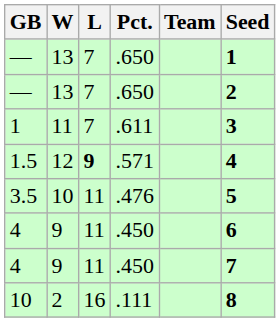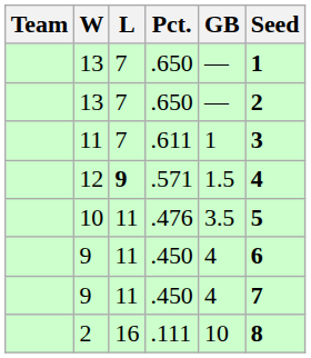 <table class=wikitable>
 <tr>
-<th>GB</th>
+<th>Team</th>
 <th>W</th>
 <th>L</th>
 <th>Pct.</th>
-<th>Team</th>
+<th>GB</th>
 <th>Seed</th>
 </tr>
 <tr bgcolor=ccffcc>
-<td>—</td>
+<td></td>
 <td>13</td>
 <td>7</td>
 <td>.650</td>
-<td></td>
+<td>—</td>
 <td><strong>1</strong></td>
 </tr>
 <tr bgcolor=ccffcc>
-<td>—</td>
+<td></td>
 <td>13</td>
 <td>7</td>
 <td>.650</td>
-<td></td>
+<td>—</td>
 <td><strong>2</strong></td>
 </tr>
 <tr bgcolor=ccffcc>
-<td>1</td>
+<td></td>
 <td>11</td>
 <td>7</td>
 <td>.611</td>
-<td></td>
+<td>1</td>
 <td><strong>3</strong></td>
 </tr>
 <tr bgcolor=ccffcc>
-<td>1.5</td>
+<td></td>
 <td>12</td>
 <td><strong>9</strong></td>
 <td>.571</td>
-<td></td>
+<td>1.5</td>
 <td><strong>4</strong></td>
 </tr>
 <tr bgcolor=ccffcc>
-<td>3.5</td>
+<td></td>
 <td>10</td>
 <td>11</td>
 <td>.476</td>
-<td></td>
+<td>3.5</td>
 <td><strong>5</strong></td>
 </tr>
 <tr bgcolor=ccffcc>
-<td>4</td>
+<td></td>
 <td>9</td>
 <td>11</td>
 <td>.450</td>
-<td></td>
+<td>4</td>
 <td><strong>6</strong></td>
 </tr>
 <tr bgcolor=ccffcc>
-<td>4</td>
+<td></td>
 <td>9</td>
 <td>11</td>
 <td>.450</td>
-<td></td>
+<td>4</td>
 <td><strong>7</strong></td>
 </tr>
 <tr bgcolor=ccffcc>
-<td>10</td>
+<td></td>
 <td>2</td>
 <td>16</td>
 <td>.111</td>
-<td></td>
+<td>10</td>
 <td><strong>8</strong></td>
 </tr>
 </table>
